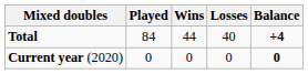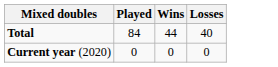 <table class="wikitable" style="text-align:center">
 <tr>
 <th>Mixed doubles</th>
 <th>Played</th>
 <th>Wins</th>
 <th>Losses</th>
-<th>Balance</th>
 </tr>
 <tr>
 <td align=left><strong>Total</strong></td>
 <td>84</td>
 <td>44</td>
 <td>40</td>
-<td><strong>+4</strong></td>
 </tr>
 <tr>
 <td align=left><strong>Current year</strong> (2020)</td>
 <td>0</td>
 <td>0</td>
 <td>0</td>
-<td><strong>0</strong></td>
 </tr>
 </table>
